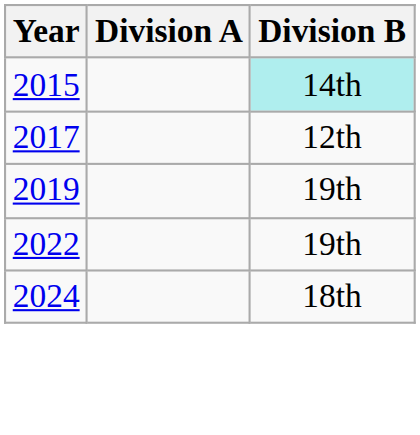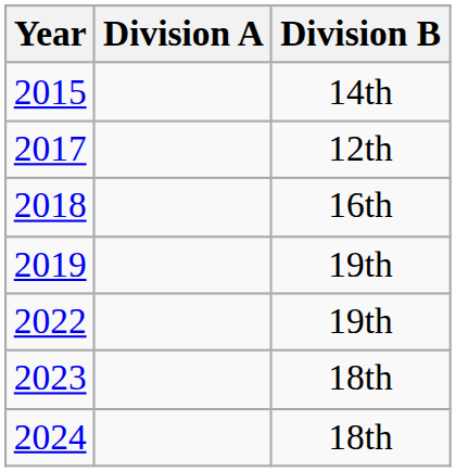 <table class="wikitable" style="text-align:center">
 <tr>
 <th>Year</th>
 <th>Division A</th>
 <th>Division B</th>
 </tr>
 <tr>
 <td><a href='#'>2015</a></td>
 <td></td>
-<td style="background: paleturquoise;">14th</td>
+<td>14th</td>
 </tr>
 <tr>
 <td><a href='#'>2017</a></td>
 <td></td>
 <td>12th</td>
+</tr>
+<tr>
+<td><a href='#'>2018</a></td>
+<td></td>
+<td>16th</td>
 </tr>
 <tr>
 <td><a href='#'>2019</a></td>
 <td></td>
 <td>19th</td>
 </tr>
 <tr>
 <td><a href='#'>2022</a></td>
 <td></td>
 <td>19th</td>
 </tr>
 <tr>
+<td><a href='#'>2023</a></td>
+<td></td>
+<td>18th</td>
+</tr>
+<tr>
 <td><a href='#'>2024</a></td>
 <td></td>
 <td>18th</td>
 </tr>
 </table>
